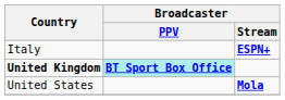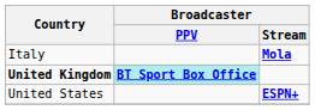 <table class="wikitable">
 <tr>
 <th rowspan="2">Country</th>
 <th colspan="2">Broadcaster</th>
 </tr>
 <tr>
 <th><a href='#'>PPV</a></th>
 <th>Stream</th>
 </tr>
 <tr>
 <td>Italy</td>
 <td></td>
-<td><strong><a href='#'>ESPN+</a></strong></td>
+<td><strong><a href='#'>Mola</a></strong></td>
 </tr>
 <tr>
 <td><strong>United Kingdom</strong></td>
 <td style="background: paleturquoise;"><strong><a href='#'>BT Sport Box Office</a></strong></td>
 </tr>
 <tr>
 <td>United States</td>
 <td></td>
-<td><strong><a href='#'>Mola</a></strong></td>
+<td><strong><a href='#'>ESPN+</a></strong></td>
 </tr>
 <tr>
 </tr>
 </table>
